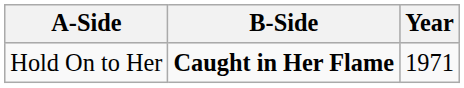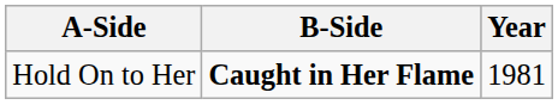 <table class="wikitable">
 <tr>
 <th>A-Side</th>
 <th>B-Side</th>
 <th>Year</th>
 </tr>
 <tr>
 <td>Hold On to Her</td>
 <td><strong>Caught in Her Flame</strong></td>
-<td>1971</td>
+<td>1981</td>
 </tr>
 </table>
